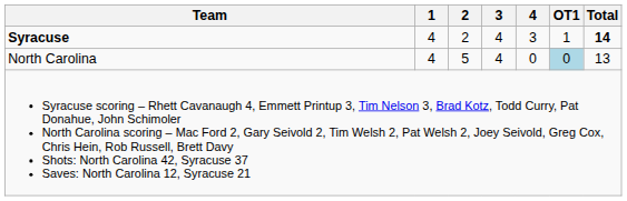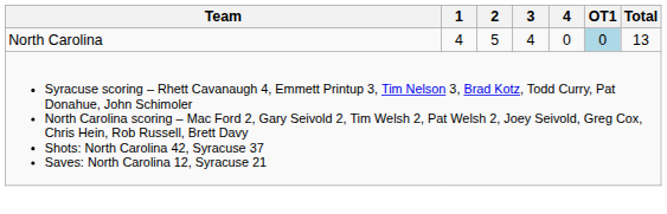 <table class="wikitable" style="text-align:center; max-width:45em">
 <tr>
 <th>Team</th>
 <th style="width:2em">1</th>
 <th style="width:2em">2</th>
 <th style="width:2em">3</th>
 <th style="width:2em">4</th>
 <th style="width:2em">OT1</th>
 <th style="width:2em">Total</th>
-</tr>
-<tr>
-<td style="text-align:left"><strong>Syracuse</strong></td>
-<td>4</td>
-<td>2</td>
-<td>4</td>
-<td>3</td>
-<td>1</td>
-<td><strong>14</strong></td>
 </tr>
 <tr>
 <td style="text-align:left">North Carolina</td>
 <td>4</td>
 <td>5</td>
 <td>4</td>
 <td>0</td>
 <td style="background: lightblue;">0</td>
 <td>13</td>
 </tr>
 <tr>
 <td colspan=7 style="font-size:88%; text-align:left"><br><ul><li>Syracuse scoring – Rhett Cavanaugh 4, Emmett Printup 3, <a href='#'>Tim Nelson</a> 3, <a href='#'>Brad Kotz</a>, Todd Curry, Pat Donahue, John Schimoler</li><li>North Carolina scoring – Mac Ford 2, Gary Seivold 2, Tim Welsh 2, Pat Welsh 2, Joey Seivold, Greg Cox, Chris Hein, Rob Russell, Brett Davy</li><li>Shots: North Carolina 42, Syracuse 37</li><li>Saves: North Carolina 12, Syracuse 21</li></ul></td>
 </tr>
 </table>
